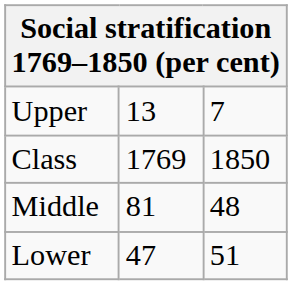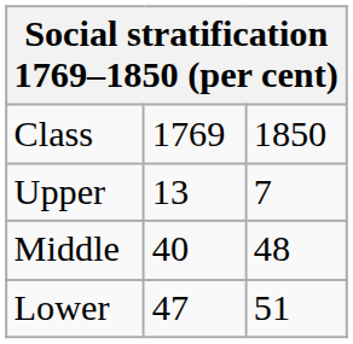 <table class="wikitable" align="right">
 <tr>
 <th colspan="3">Social stratification<br>1769–1850 (per cent)</th>
+</tr>
+<tr>
+<td>Class</td>
+<td>1769</td>
+<td>1850</td>
 </tr>
 <tr>
 <td>Upper</td>
 <td>13</td>
 <td>7</td>
 </tr>
 <tr>
-<td>Class</td>
-<td>1769</td>
-<td>1850</td>
-</tr>
-<tr>
 <td>Middle</td>
-<td>81</td>
+<td>40</td>
 <td>48</td>
 </tr>
 <tr>
 <td>Lower</td>
 <td>47</td>
 <td>51</td>
 </tr>
 </table>
